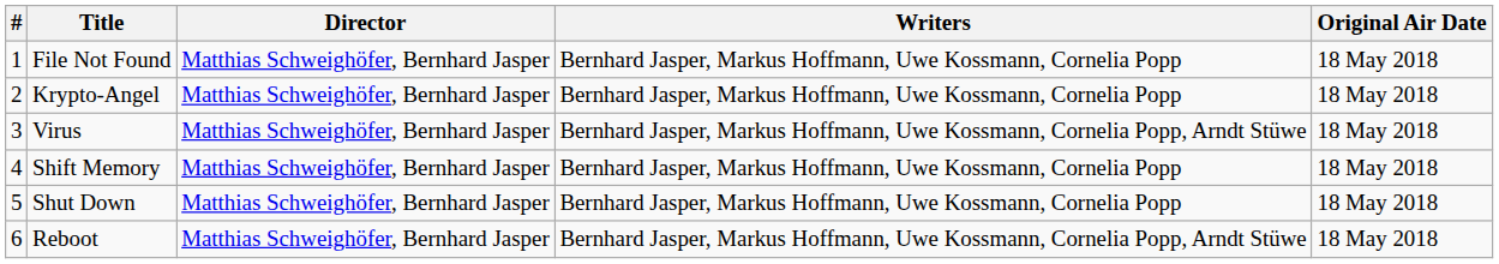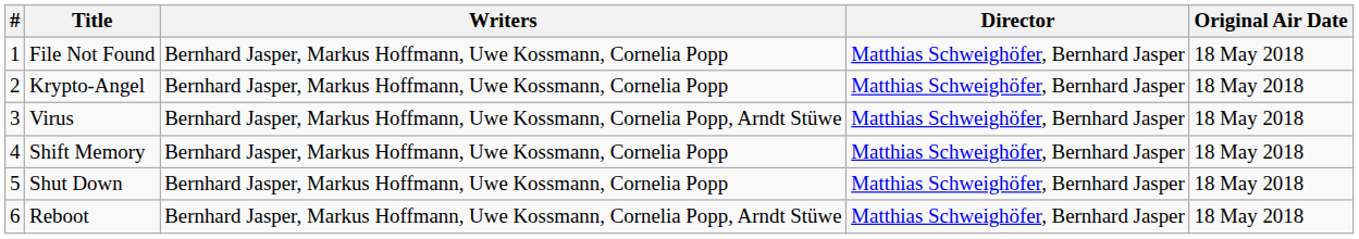 <table class="wikitable">
 <tr>
 <th>#</th>
 <th>Title</th>
+<th>Writers</th>
 <th>Director</th>
-<th>Writers</th>
 <th>Original Air Date</th>
 </tr>
 <tr>
 <td>1</td>
 <td>File Not Found</td>
+<td>Bernhard Jasper, Markus Hoffmann, Uwe Kossmann, Cornelia Popp</td>
 <td><a href='#'>Matthias Schweighöfer</a>, Bernhard Jasper</td>
-<td>Bernhard Jasper, Markus Hoffmann, Uwe Kossmann, Cornelia Popp</td>
 <td>18 May 2018</td>
 </tr>
 <tr>
 <td>2</td>
 <td>Krypto-Angel</td>
+<td>Bernhard Jasper, Markus Hoffmann, Uwe Kossmann, Cornelia Popp</td>
 <td><a href='#'>Matthias Schweighöfer</a>, Bernhard Jasper</td>
-<td>Bernhard Jasper, Markus Hoffmann, Uwe Kossmann, Cornelia Popp</td>
 <td>18 May 2018</td>
 </tr>
 <tr>
 <td>3</td>
 <td>Virus</td>
+<td>Bernhard Jasper, Markus Hoffmann, Uwe Kossmann, Cornelia Popp, Arndt Stüwe</td>
 <td><a href='#'>Matthias Schweighöfer</a>, Bernhard Jasper</td>
-<td>Bernhard Jasper, Markus Hoffmann, Uwe Kossmann, Cornelia Popp, Arndt Stüwe</td>
 <td>18 May 2018</td>
 </tr>
 <tr>
 <td>4</td>
 <td>Shift Memory</td>
+<td>Bernhard Jasper, Markus Hoffmann, Uwe Kossmann, Cornelia Popp</td>
 <td><a href='#'>Matthias Schweighöfer</a>, Bernhard Jasper</td>
-<td>Bernhard Jasper, Markus Hoffmann, Uwe Kossmann, Cornelia Popp</td>
 <td>18 May 2018</td>
 </tr>
 <tr>
 <td>5</td>
 <td>Shut Down</td>
+<td>Bernhard Jasper, Markus Hoffmann, Uwe Kossmann, Cornelia Popp</td>
 <td><a href='#'>Matthias Schweighöfer</a>, Bernhard Jasper</td>
-<td>Bernhard Jasper, Markus Hoffmann, Uwe Kossmann, Cornelia Popp</td>
 <td>18 May 2018</td>
 </tr>
 <tr>
 <td>6</td>
 <td>Reboot</td>
+<td>Bernhard Jasper, Markus Hoffmann, Uwe Kossmann, Cornelia Popp, Arndt Stüwe</td>
 <td><a href='#'>Matthias Schweighöfer</a>, Bernhard Jasper</td>
-<td>Bernhard Jasper, Markus Hoffmann, Uwe Kossmann, Cornelia Popp, Arndt Stüwe</td>
 <td>18 May 2018</td>
 </tr>
 </table>
